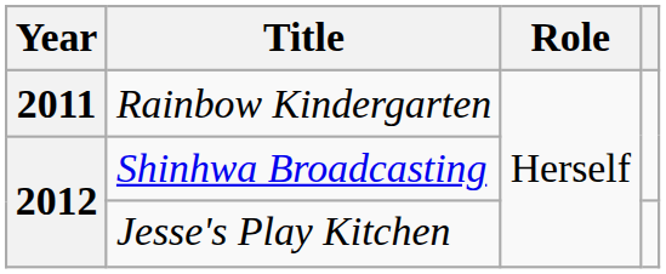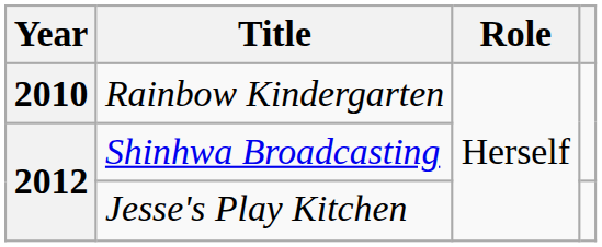 <table class="wikitable plainrowheaders">
 <tr>
 <th scope="col">Year</th>
 <th scope="col">Title</th>
 <th scope="col">Role</th>
 <th scope="col"></th>
 </tr>
 <tr>
-<th scope="row">2011</th>
+<th scope="row">2010</th>
 <td><em>Rainbow Kindergarten</em></td>
 <td rowspan="3">Herself</td>
 <td rowspan="2" style="text-align:center"></td>
 </tr>
 <tr>
 <th scope="row" rowspan="2">2012</th>
 <td><em><a href='#'>Shinhwa Broadcasting</a></em></td>
 </tr>
 <tr>
 <td><em>Jesse's Play Kitchen</em></td>
 <td style="text-align:center"></td>
 </tr>
 </table>
